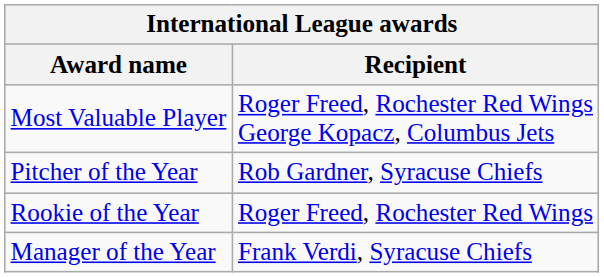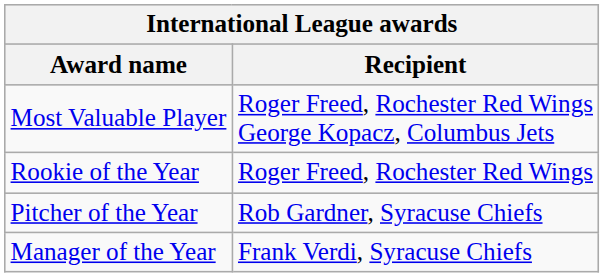 <table class="wikitable">
 <tr>
 <th colspan="2">International League awards</th>
 </tr>
 <tr>
 <th>Award name</th>
 <th>Recipient</th>
 </tr>
 <tr>
 <td><a href='#'>Most Valuable Player</a></td>
 <td><a href='#'>Roger Freed</a>, <a href='#'>Rochester Red Wings</a> <br> <a href='#'>George Kopacz</a>, <a href='#'>Columbus Jets</a></td>
 </tr>
 <tr>
+<td><a href='#'>Rookie of the Year</a></td>
+<td><a href='#'>Roger Freed</a>, <a href='#'>Rochester Red Wings</a></td>
+</tr>
+<tr>
 <td><a href='#'>Pitcher of the Year</a></td>
 <td><a href='#'>Rob Gardner</a>, <a href='#'>Syracuse Chiefs</a></td>
-</tr>
-<tr>
-<td><a href='#'>Rookie of the Year</a></td>
-<td><a href='#'>Roger Freed</a>, <a href='#'>Rochester Red Wings</a></td>
 </tr>
 <tr>
 <td><a href='#'>Manager of the Year</a></td>
 <td><a href='#'>Frank Verdi</a>, <a href='#'>Syracuse Chiefs</a></td>
 </tr>
 </table>
